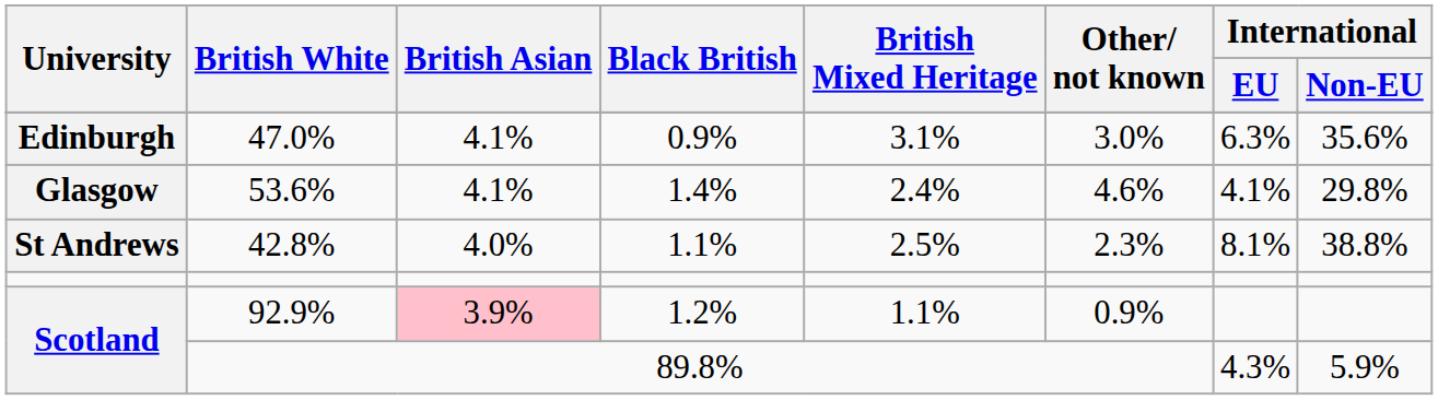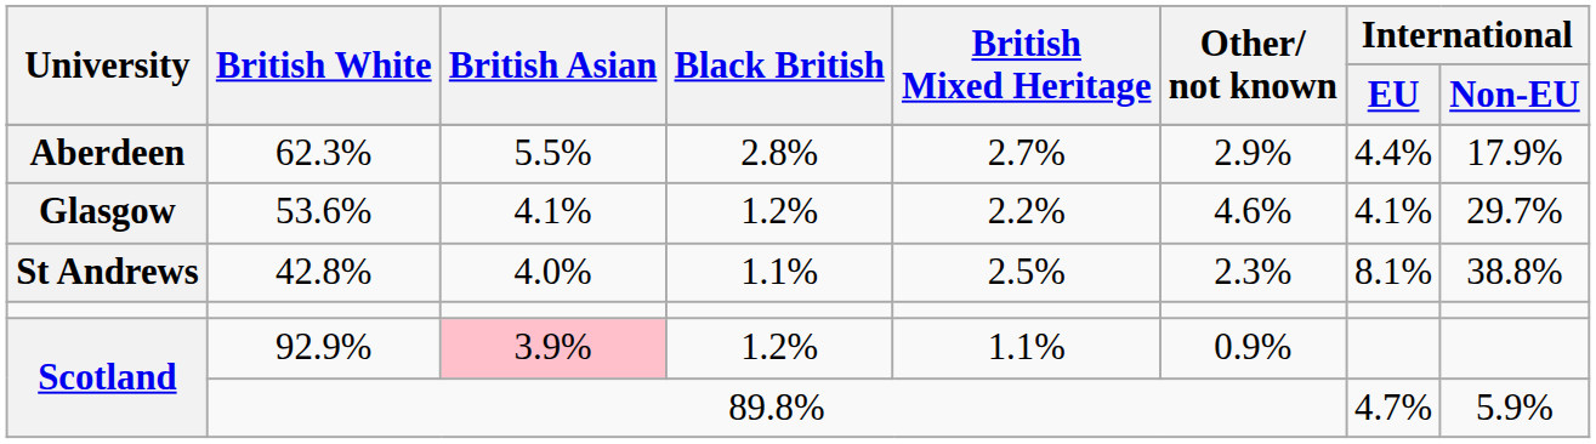 <table class="wikitable sortable"  style="margin:auto; text-align:center;">
 <tr>
 <th rowspan=2>University</th>
 <th rowspan=2><a href='#'>British White</a></th>
 <th rowspan=2><a href='#'>British Asian</a></th>
 <th rowspan=2><a href='#'>Black British</a></th>
 <th rowspan=2><a href='#'>British<br> Mixed Heritage</a></th>
 <th rowspan=2>Other/<br>not known</th>
 <th colspan=2>International</th>
 </tr>
 <tr>
 <th><a href='#'>EU</a></th>
 <th><a href='#'>Non-EU</a></th>
 </tr>
 <tr>
 </tr>
 <tr>
-<th>Edinburgh</th>
-<td>47.0%</td>
-<td>4.1%</td>
-<td>0.9%</td>
-<td>3.1%</td>
-<td>3.0%</td>
-<td>6.3%</td>
-<td>35.6%</td>
+<th>Aberdeen</th>
+<td>62.3%</td>
+<td>5.5%</td>
+<td>2.8%</td>
+<td>2.7%</td>
+<td>2.9%</td>
+<td>4.4%</td>
+<td>17.9%</td>
 </tr>
 <tr>
 <th>Glasgow</th>
 <td>53.6%</td>
 <td>4.1%</td>
-<td>1.4%</td>
-<td>2.4%</td>
+<td>1.2%</td>
+<td>2.2%</td>
 <td>4.6%</td>
 <td>4.1%</td>
-<td>29.8%</td>
+<td>29.7%</td>
 </tr>
 <tr>
 <th>St Andrews</th>
 <td>42.8%</td>
 <td>4.0%</td>
 <td>1.1%</td>
 <td>2.5%</td>
 <td>2.3%</td>
 <td>8.1%</td>
 <td>38.8%</td>
 </tr>
 <tr>
 <td></td>
 <td></td>
 <td></td>
 <td></td>
 <td></td>
 <td></td>
 <td></td>
 <td></td>
 </tr>
 <tr>
 <th rowspan="2"><a href='#'>Scotland</a></th>
 <td>92.9%</td>
 <td style="background: pink;">3.9%</td>
 <td>1.2%</td>
 <td>1.1%</td>
 <td>0.9%</td>
 <td></td>
 <td></td>
 </tr>
 <tr>
 <td colspan="5">89.8%</td>
-<td>4.3%</td>
+<td>4.7%</td>
 <td>5.9%</td>
 </tr>
 </table>
